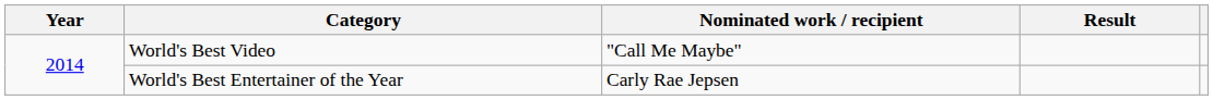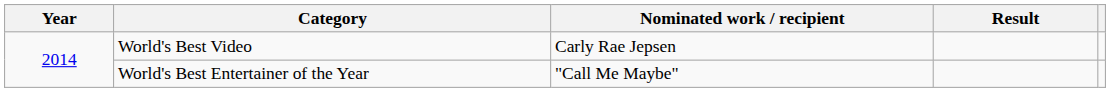 <table width="80%" class="wikitable">
 <tr>
 <th style="width:10%;">Year</th>
 <th style="width:40%;">Category</th>
 <th style="width:35%;">Nominated work / recipient</th>
 <th style="width:15%;">Result</th>
 <th></th>
 </tr>
 <tr>
 <td align="center" rowspan="2"><a href='#'>2014</a></td>
 <td>World's Best Video</td>
-<td>"Call Me Maybe"</td>
+<td>Carly Rae Jepsen</td>
 <td></td>
 <td style="text-align:center;"></td>
 </tr>
 <tr>
 <td>World's Best Entertainer of the Year</td>
-<td>Carly Rae Jepsen</td>
+<td>"Call Me Maybe"</td>
 <td></td>
 <td style="text-align:center;"></td>
 </tr>
 </table>
